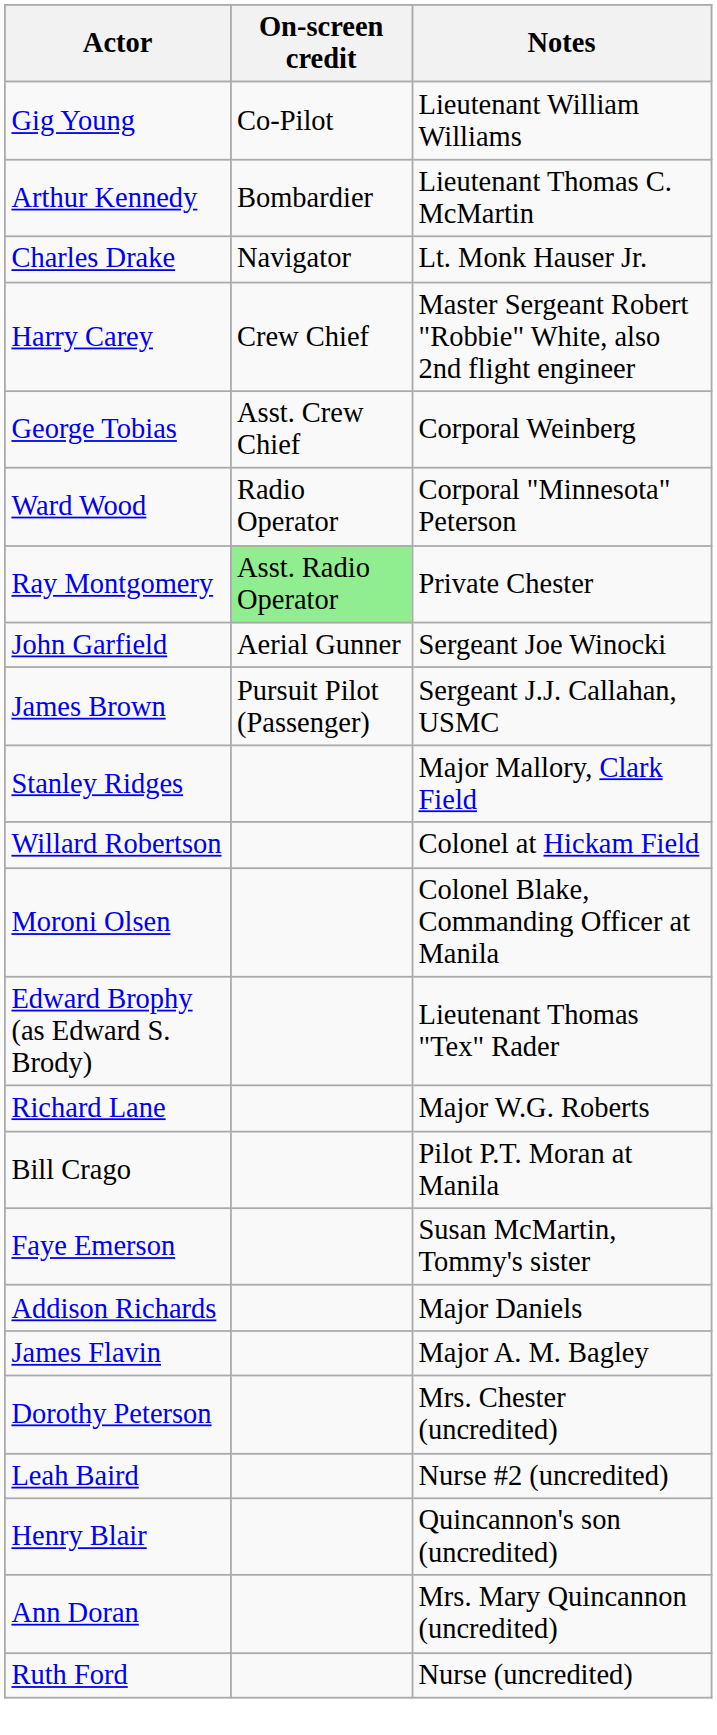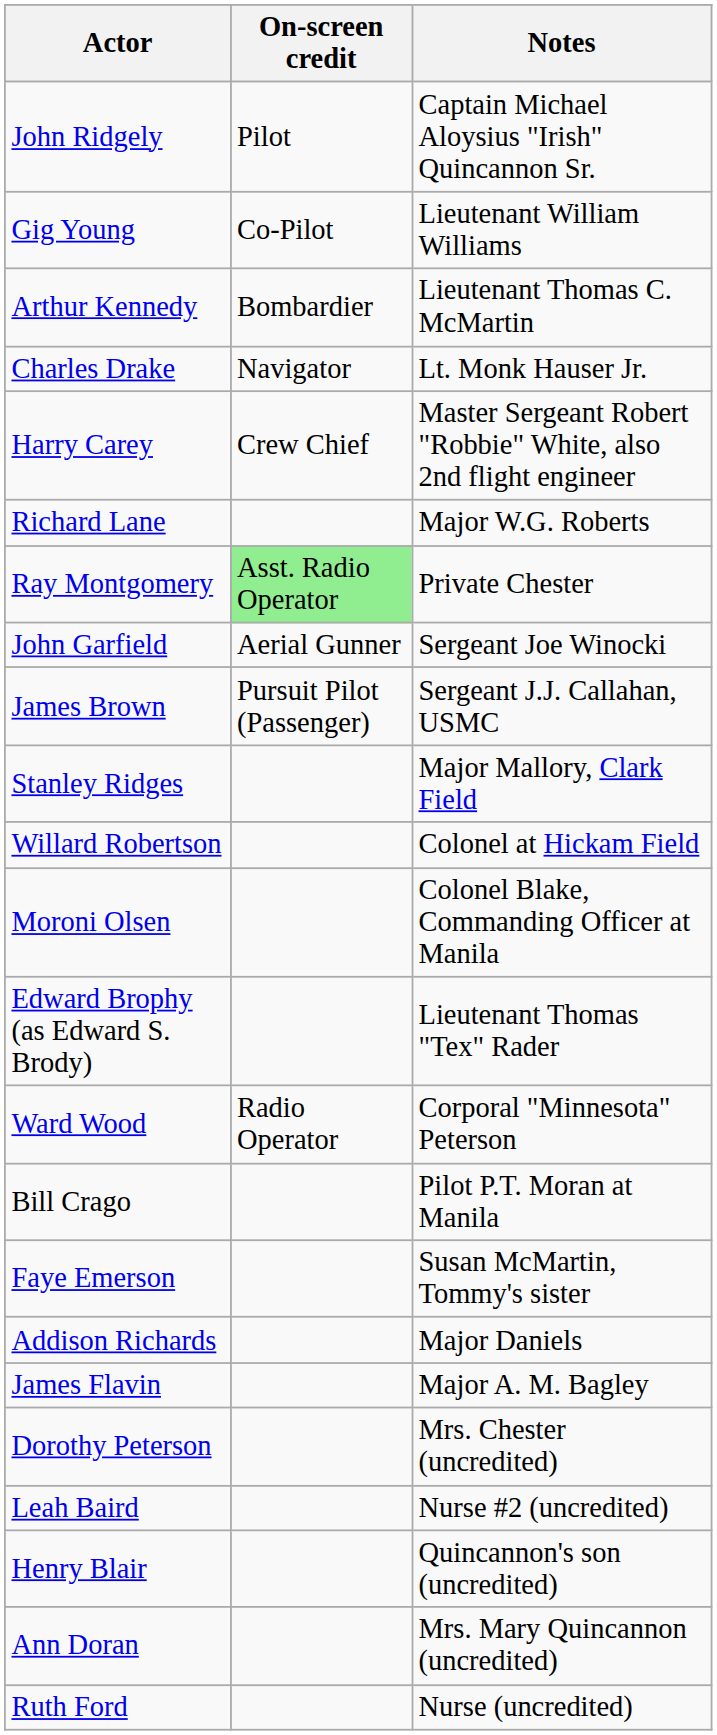 <table class="wikitable" width="45%">
 <tr bgcolor="#CCCCCC">
 <th>Actor</th>
 <th>On-screen credit</th>
 <th>Notes</th>
+</tr>
+<tr>
+<td><a href='#'>John Ridgely</a></td>
+<td>Pilot</td>
+<td>Captain Michael Aloysius "Irish" Quincannon Sr.</td>
 </tr>
 <tr>
 <td><a href='#'>Gig Young</a></td>
 <td>Co-Pilot</td>
 <td>Lieutenant William Williams</td>
 </tr>
 <tr>
 <td><a href='#'>Arthur Kennedy</a></td>
 <td>Bombardier</td>
 <td>Lieutenant Thomas C. McMartin</td>
 </tr>
 <tr>
 <td><a href='#'>Charles Drake</a></td>
 <td>Navigator</td>
 <td>Lt. Monk Hauser Jr.</td>
 </tr>
 <tr>
 <td><a href='#'>Harry Carey</a></td>
 <td>Crew Chief</td>
 <td>Master Sergeant Robert "Robbie" White, also 2nd flight engineer</td>
 </tr>
 <tr>
-<td><a href='#'>George Tobias</a></td>
-<td>Asst. Crew Chief</td>
-<td>Corporal Weinberg</td>
-</tr>
-<tr>
-<td><a href='#'>Ward Wood</a></td>
-<td>Radio Operator</td>
-<td>Corporal "Minnesota" Peterson</td>
+<td><a href='#'>Richard Lane</a></td>
+<td></td>
+<td>Major W.G. Roberts</td>
 </tr>
 <tr>
 <td><a href='#'>Ray Montgomery</a></td>
 <td style="background: lightgreen;">Asst. Radio Operator</td>
 <td>Private Chester</td>
 </tr>
 <tr>
 <td><a href='#'>John Garfield</a></td>
 <td>Aerial Gunner</td>
 <td>Sergeant Joe Winocki</td>
 </tr>
 <tr>
 <td><a href='#'>James Brown</a></td>
 <td>Pursuit Pilot (Passenger)</td>
 <td>Sergeant J.J. Callahan, USMC</td>
 </tr>
 <tr>
 <td><a href='#'>Stanley Ridges</a></td>
 <td></td>
 <td>Major Mallory, <a href='#'>Clark Field</a></td>
 </tr>
 <tr>
 <td><a href='#'>Willard Robertson</a></td>
 <td></td>
 <td>Colonel at <a href='#'>Hickam Field</a></td>
 </tr>
 <tr>
 <td><a href='#'>Moroni Olsen</a></td>
 <td></td>
 <td>Colonel Blake, Commanding Officer at Manila</td>
 </tr>
 <tr>
 <td><a href='#'>Edward Brophy</a> (as Edward S. Brody)</td>
 <td></td>
 <td>Lieutenant Thomas "Tex" Rader</td>
 </tr>
 <tr>
-<td><a href='#'>Richard Lane</a></td>
-<td></td>
-<td>Major W.G. Roberts</td>
+<td><a href='#'>Ward Wood</a></td>
+<td>Radio Operator</td>
+<td>Corporal "Minnesota" Peterson</td>
 </tr>
 <tr>
 <td>Bill Crago</td>
 <td></td>
 <td>Pilot P.T. Moran at Manila</td>
 </tr>
 <tr>
 <td><a href='#'>Faye Emerson</a></td>
 <td></td>
 <td>Susan McMartin, Tommy's sister</td>
 </tr>
 <tr>
 <td><a href='#'>Addison Richards</a></td>
 <td></td>
 <td>Major Daniels</td>
 </tr>
 <tr>
 <td><a href='#'>James Flavin</a></td>
 <td></td>
 <td>Major A. M. Bagley</td>
 </tr>
 <tr>
 <td><a href='#'>Dorothy Peterson</a></td>
 <td></td>
 <td>Mrs. Chester (uncredited)</td>
 </tr>
 <tr>
 <td><a href='#'>Leah Baird</a></td>
 <td></td>
 <td>Nurse #2 (uncredited)</td>
 </tr>
 <tr>
 <td><a href='#'>Henry Blair</a></td>
 <td></td>
 <td>Quincannon's son (uncredited)</td>
 </tr>
 <tr>
 <td><a href='#'>Ann Doran</a></td>
 <td></td>
 <td>Mrs. Mary Quincannon (uncredited)</td>
 </tr>
 <tr>
 <td><a href='#'>Ruth Ford</a></td>
 <td></td>
 <td>Nurse (uncredited)</td>
 </tr>
 </table>
